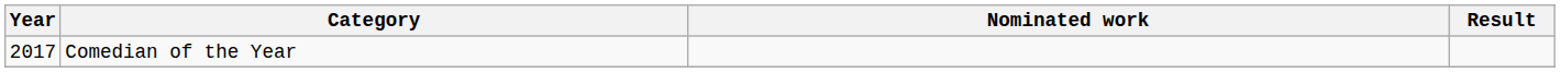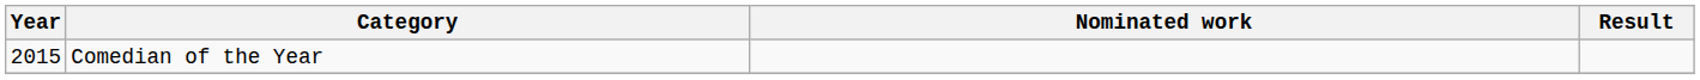 <table class=wikitable>
 <tr>
 <th scope="col" style="width:1em;">Year</th>
 <th scope="col" style="width:32em;">Category</th>
 <th scope="col" style="width:39em;">Nominated work</th>
 <th scope="col" style="width:5em;">Result</th>
 </tr>
 <tr>
-<td>2017</td>
+<td>2015</td>
 <td>Comedian of the Year</td>
 <td></td>
 <td></td>
 </tr>
 <tr>
 </tr>
 </table>
